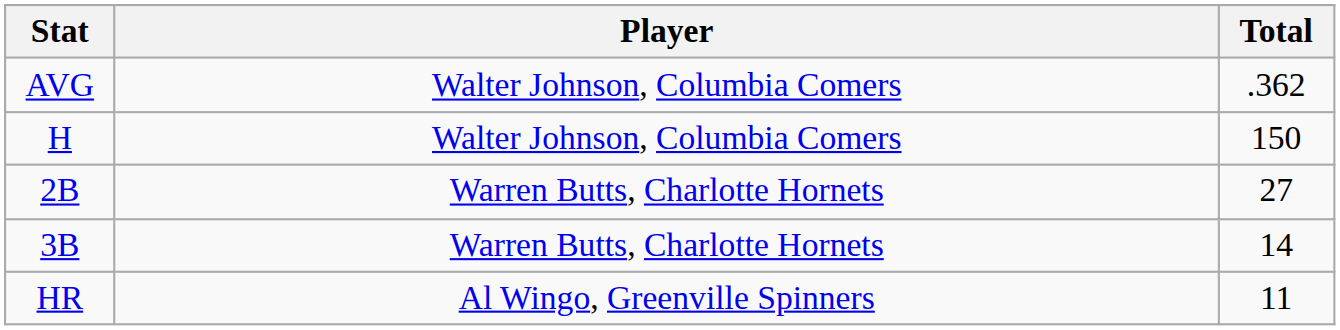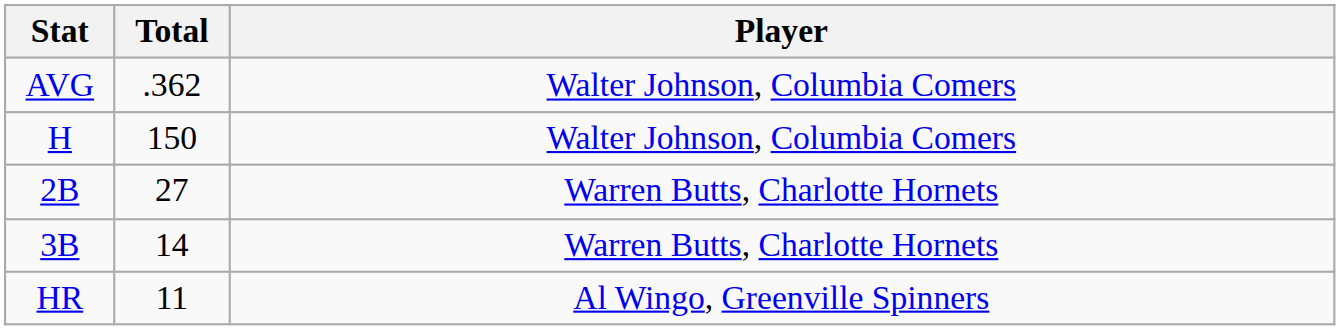 <table class="wikitable" width="40%" style="text-align:center;">
 <tr>
 <th width="5%">Stat</th>
+<th width="5%">Total</th>
 <th width="60%">Player</th>
-<th width="5%">Total</th>
 </tr>
 <tr>
 <td><a href='#'>AVG</a></td>
+<td>.362</td>
 <td><a href='#'>Walter Johnson</a>, <a href='#'>Columbia Comers</a></td>
-<td>.362</td>
 </tr>
 <tr>
 <td><a href='#'>H</a></td>
+<td>150</td>
 <td><a href='#'>Walter Johnson</a>, <a href='#'>Columbia Comers</a></td>
-<td>150</td>
 </tr>
 <tr>
 <td><a href='#'>2B</a></td>
+<td>27</td>
 <td><a href='#'>Warren Butts</a>, <a href='#'>Charlotte Hornets</a></td>
-<td>27</td>
 </tr>
 <tr>
 <td><a href='#'>3B</a></td>
+<td>14</td>
 <td><a href='#'>Warren Butts</a>, <a href='#'>Charlotte Hornets</a></td>
-<td>14</td>
 </tr>
 <tr>
 <td><a href='#'>HR</a></td>
+<td>11</td>
 <td><a href='#'>Al Wingo</a>, <a href='#'>Greenville Spinners</a></td>
-<td>11</td>
 </tr>
 </table>
